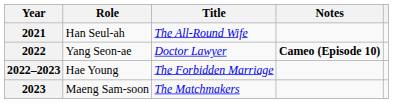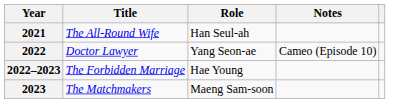 <table class="wikitable plainrowheaders sortable">
 <tr>
 <th scope="col">Year</th>
+<th scope="col">Title</th>
 <th scope="col">Role</th>
-<th scope="col">Title</th>
 <th scope="col">Notes</th>
 <th scope="col" class="unsortable"></th>
 </tr>
 <tr>
 <th scope="row">2021</th>
+<td><em><a href='#'>The All-Round Wife</a></em></td>
 <td>Han Seul-ah</td>
-<td><em><a href='#'>The All-Round Wife</a></em></td>
 <td></td>
 <td style="text-align:center"></td>
 </tr>
 <tr>
 <th scope="row">2022</th>
+<td><em><a href='#'>Doctor Lawyer</a></em></td>
 <td>Yang Seon-ae</td>
-<td><em><a href='#'>Doctor Lawyer</a></em></td>
-<td><strong>Cameo (Episode 10)</strong></td>
+<td>Cameo (Episode 10)</td>
 <td style="text-align:center"></td>
 </tr>
 <tr>
 <th scope="row">2022–2023</th>
+<td><em><a href='#'>The Forbidden Marriage</a></em></td>
 <td>Hae Young</td>
-<td><em><a href='#'>The Forbidden Marriage</a></em></td>
 <td></td>
 <td style="text-align:center"></td>
 </tr>
 <tr>
 <th scope="row">2023</th>
+<td><em><a href='#'>The Matchmakers</a></em></td>
 <td>Maeng Sam-soon</td>
-<td><em><a href='#'>The Matchmakers</a></em></td>
 <td></td>
 <td style="text-align:center"></td>
 </tr>
 </table>
